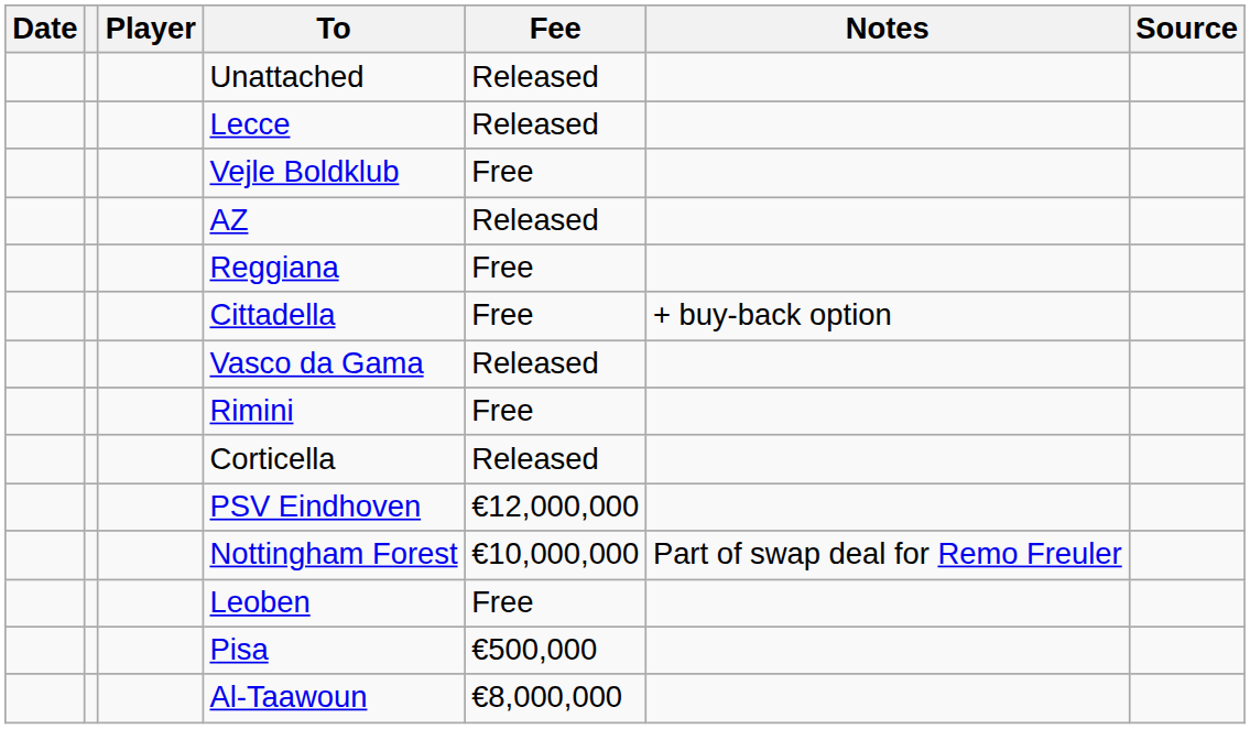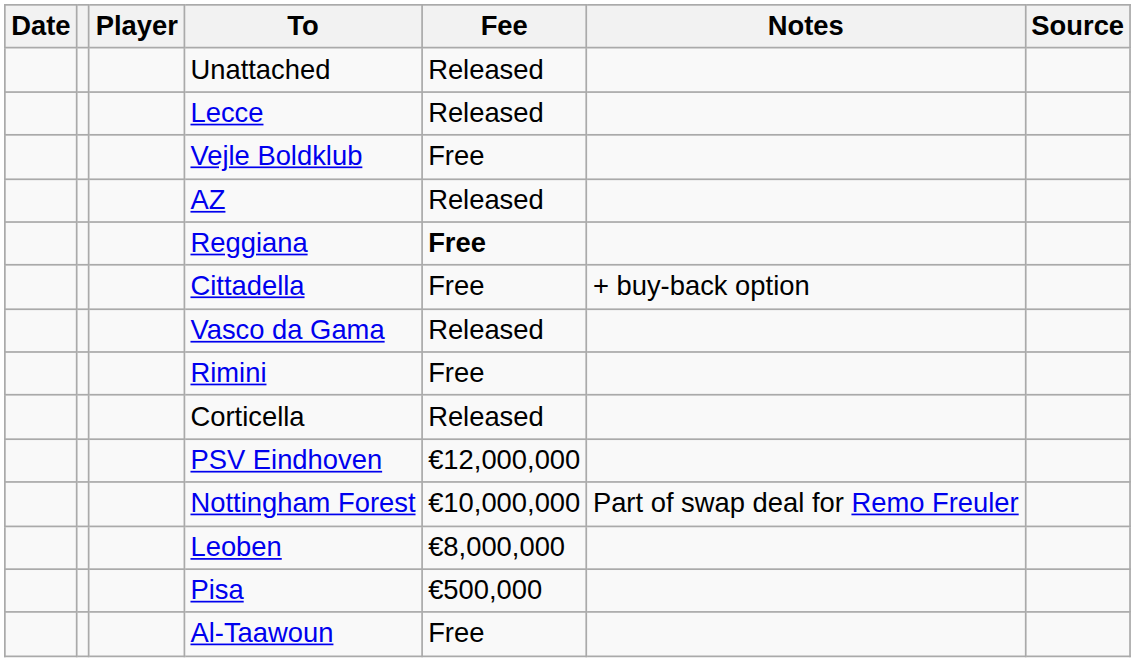 <table class="wikitable plainrowheaders sortable">
 <tr>
 <th scope="col">Date</th>
 <th></th>
 <th scope="col">Player</th>
 <th>To</th>
 <th style="width: 65px;">Fee</th>
 <th>Notes</th>
 <th scope="col">Source</th>
 </tr>
 <tr>
 <td></td>
 <td align="center"></td>
 <td></td>
 <td>Unattached</td>
 <td>Released</td>
 <td></td>
 <td></td>
 </tr>
 <tr>
 <td></td>
 <td align="center"></td>
 <td></td>
 <td> <a href='#'>Lecce</a></td>
 <td>Released</td>
 <td></td>
 <td></td>
 </tr>
 <tr>
 <td></td>
 <td align="center"></td>
 <td></td>
 <td> <a href='#'>Vejle Boldklub</a></td>
 <td>Free</td>
 <td></td>
 <td></td>
 </tr>
 <tr>
 <td></td>
 <td align="center"></td>
 <td></td>
 <td> <a href='#'>AZ</a></td>
 <td>Released</td>
 <td></td>
 <td></td>
 </tr>
 <tr>
 <td></td>
 <td align="center"></td>
 <td></td>
 <td> <a href='#'>Reggiana</a></td>
-<td>Free</td>
+<td><strong>Free</strong></td>
 <td></td>
 <td></td>
 </tr>
 <tr>
 <td></td>
 <td align="center"></td>
 <td></td>
 <td> <a href='#'>Cittadella</a></td>
 <td>Free</td>
 <td>+ buy-back option</td>
 <td></td>
 </tr>
 <tr>
 <td></td>
 <td align="center"></td>
 <td></td>
 <td> <a href='#'>Vasco da Gama</a></td>
 <td>Released</td>
 <td></td>
 <td></td>
 </tr>
 <tr>
 <td></td>
 <td align="center"></td>
 <td></td>
 <td> <a href='#'>Rimini</a></td>
 <td>Free</td>
 <td></td>
 <td></td>
 </tr>
 <tr>
 <td></td>
 <td align="center"></td>
 <td></td>
 <td> Corticella</td>
 <td>Released</td>
 <td></td>
 <td></td>
 </tr>
 <tr>
 <td></td>
 <td align="center"></td>
 <td></td>
 <td> <a href='#'>PSV Eindhoven</a></td>
 <td>€12,000,000</td>
 <td></td>
 <td></td>
 </tr>
 <tr>
 <td></td>
 <td align="center"></td>
 <td></td>
 <td> <a href='#'>Nottingham Forest</a></td>
 <td>€10,000,000</td>
 <td>Part of swap deal for <a href='#'>Remo Freuler</a></td>
 <td></td>
 </tr>
 <tr>
 <td></td>
 <td align="center"></td>
 <td></td>
 <td> <a href='#'>Leoben</a></td>
-<td>Free</td>
+<td>€8,000,000</td>
 <td></td>
 <td></td>
 </tr>
 <tr>
 <td></td>
 <td align="center"></td>
 <td></td>
 <td> <a href='#'>Pisa</a></td>
 <td>€500,000</td>
 <td></td>
 <td></td>
 </tr>
 <tr>
 <td></td>
 <td align="center"></td>
 <td></td>
 <td> <a href='#'>Al-Taawoun</a></td>
-<td>€8,000,000</td>
+<td>Free</td>
 <td></td>
 <td></td>
 </tr>
 </table>
